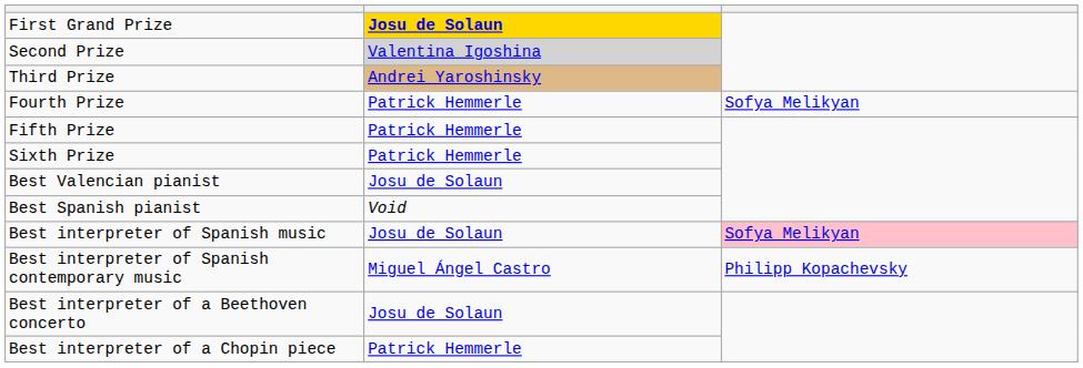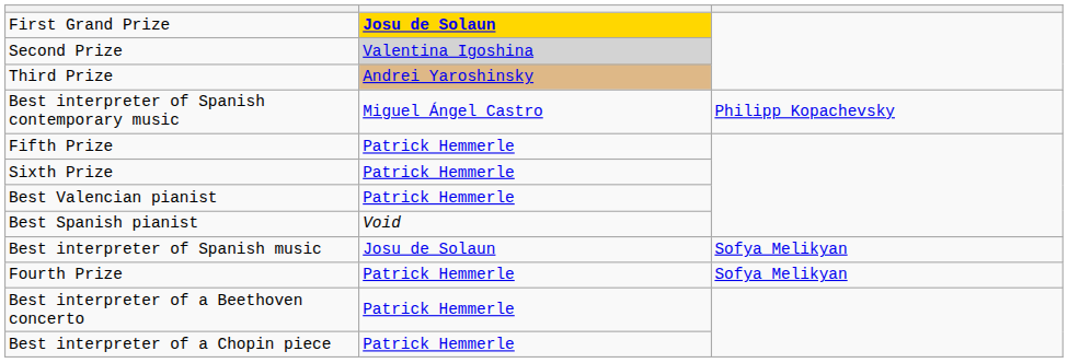 <table class="wikitable">
 <tr>
 <th width=342px></th>
 <th width=342px></th>
 <th width=342px></th>
 </tr>
 <tr>
 <td>First Grand Prize</td>
 <td bgcolor=gold> <strong><a href='#'>Josu de Solaun</a></strong></td>
 </tr>
 <tr>
 <td>Second Prize</td>
 <td bgcolor=lightgrey> <a href='#'>Valentina Igoshina</a></td>
 </tr>
 <tr>
 <td>Third Prize</td>
 <td bgcolor=burlywood> <a href='#'>Andrei Yaroshinsky</a></td>
 </tr>
 <tr>
-<td>Fourth Prize</td>
-<td> <a href='#'>Patrick Hemmerle</a></td>
-<td> <a href='#'>Sofya Melikyan</a></td>
+<td>Best interpreter of Spanish contemporary music</td>
+<td> <a href='#'>Miguel Ángel Castro</a></td>
+<td> <a href='#'>Philipp Kopachevsky</a></td>
 </tr>
 <tr>
 <td>Fifth Prize</td>
 <td> <a href='#'>Patrick Hemmerle</a></td>
 </tr>
 <tr>
 <td>Sixth Prize</td>
 <td> <a href='#'>Patrick Hemmerle</a></td>
 </tr>
 <tr>
 <td>Best Valencian pianist</td>
-<td> <a href='#'>Josu de Solaun</a></td>
+<td> <a href='#'>Patrick Hemmerle</a></td>
 </tr>
 <tr>
 <td>Best Spanish pianist</td>
 <td><em>Void</em></td>
 </tr>
 <tr>
 <td>Best interpreter of Spanish music</td>
 <td> <a href='#'>Josu de Solaun</a></td>
-<td style="background: pink;"> <a href='#'>Sofya Melikyan</a></td>
+<td> <a href='#'>Sofya Melikyan</a></td>
 </tr>
 <tr>
-<td>Best interpreter of Spanish contemporary music</td>
-<td> <a href='#'>Miguel Ángel Castro</a></td>
-<td> <a href='#'>Philipp Kopachevsky</a></td>
+<td>Fourth Prize</td>
+<td> <a href='#'>Patrick Hemmerle</a></td>
+<td> <a href='#'>Sofya Melikyan</a></td>
 </tr>
 <tr>
 <td>Best interpreter of a Beethoven concerto</td>
-<td> <a href='#'>Josu de Solaun</a></td>
+<td> <a href='#'>Patrick Hemmerle</a></td>
 </tr>
 <tr>
 <td>Best interpreter of a Chopin piece</td>
 <td> <a href='#'>Patrick Hemmerle</a></td>
 </tr>
 </table>
